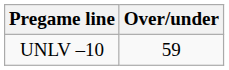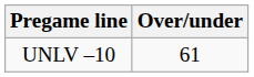 <table class="wikitable">
 <tr align="center">
 <th style=>Pregame line</th>
 <th style=>Over/under</th>
 </tr>
 <tr align="center">
 <td>UNLV –10</td>
-<td>59</td>
+<td>61</td>
 </tr>
 </table>
